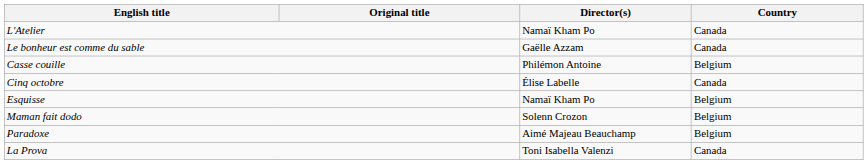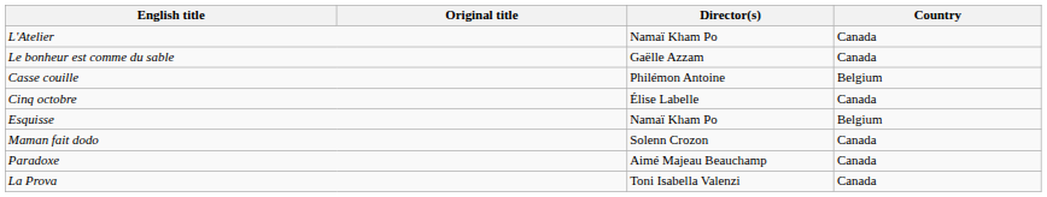 <table class="wikitable" width=100%>
 <tr>
 <th scope="col" width="32%">English title</th>
 <th scope="col" width="28%">Original title</th>
 <th scope="col" width="20%">Director(s)</th>
 <th scope="col" width="20%">Country</th>
 </tr>
 <tr>
 <td colspan=2><em>L'Atelier</em></td>
 <td>Namaï Kham Po</td>
 <td>Canada</td>
 </tr>
 <tr>
 <td colspan=2><em>Le bonheur est comme du sable</em></td>
 <td>Gaëlle Azzam</td>
 <td>Canada</td>
 </tr>
 <tr>
 <td colspan=2><em>Casse couille</em></td>
 <td>Philémon Antoine</td>
 <td>Belgium</td>
 </tr>
 <tr>
 <td colspan=2><em>Cinq octobre</em></td>
 <td>Élise Labelle</td>
 <td>Canada</td>
 </tr>
 <tr>
 <td colspan=2><em>Esquisse</em></td>
 <td>Namaï Kham Po</td>
 <td>Belgium</td>
 </tr>
 <tr>
 <td colspan=2><em>Maman fait dodo</em></td>
 <td>Solenn Crozon</td>
-<td>Belgium</td>
+<td>Canada</td>
 </tr>
 <tr>
 <td colspan=2><em>Paradoxe</em></td>
 <td>Aimé Majeau Beauchamp</td>
-<td>Belgium</td>
+<td>Canada</td>
 </tr>
 <tr>
 <td colspan=2><em>La Prova</em></td>
 <td>Toni Isabella Valenzi</td>
 <td>Canada</td>
 </tr>
 </table>
